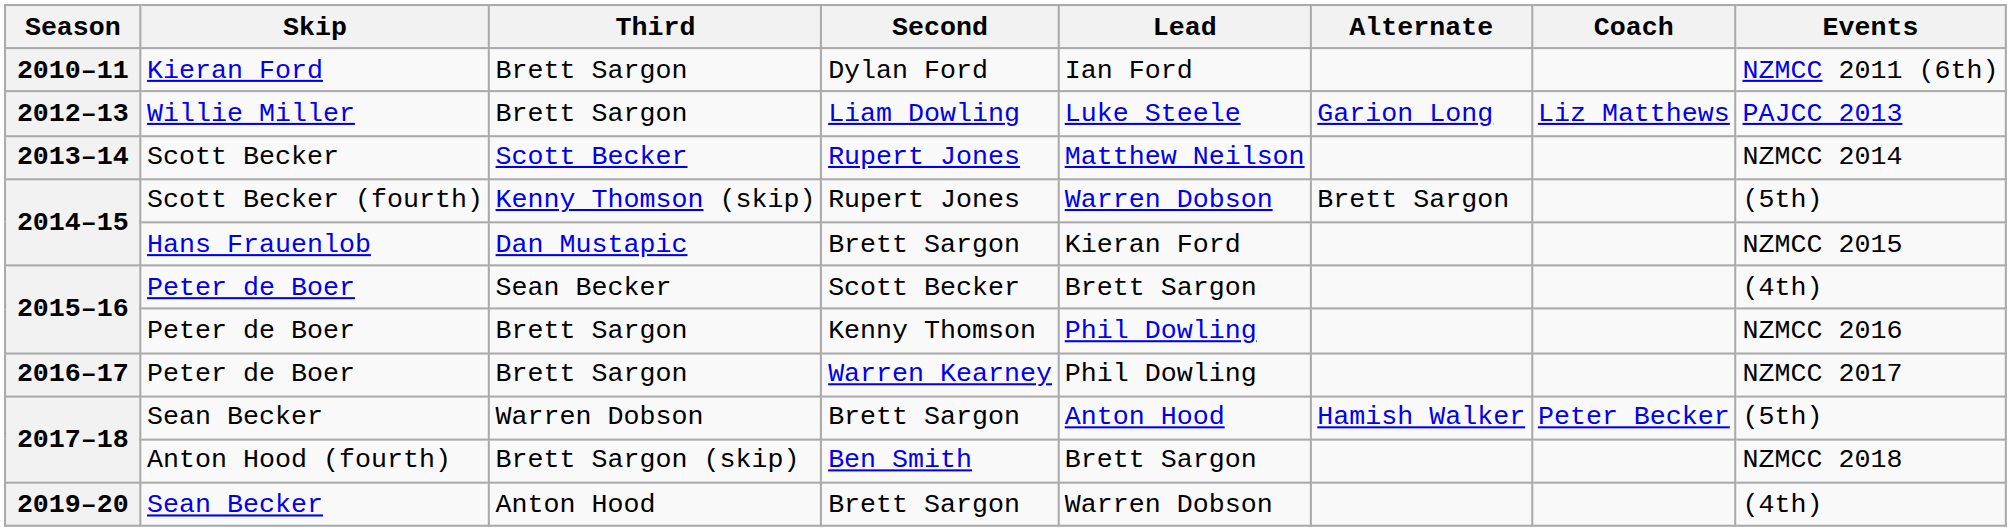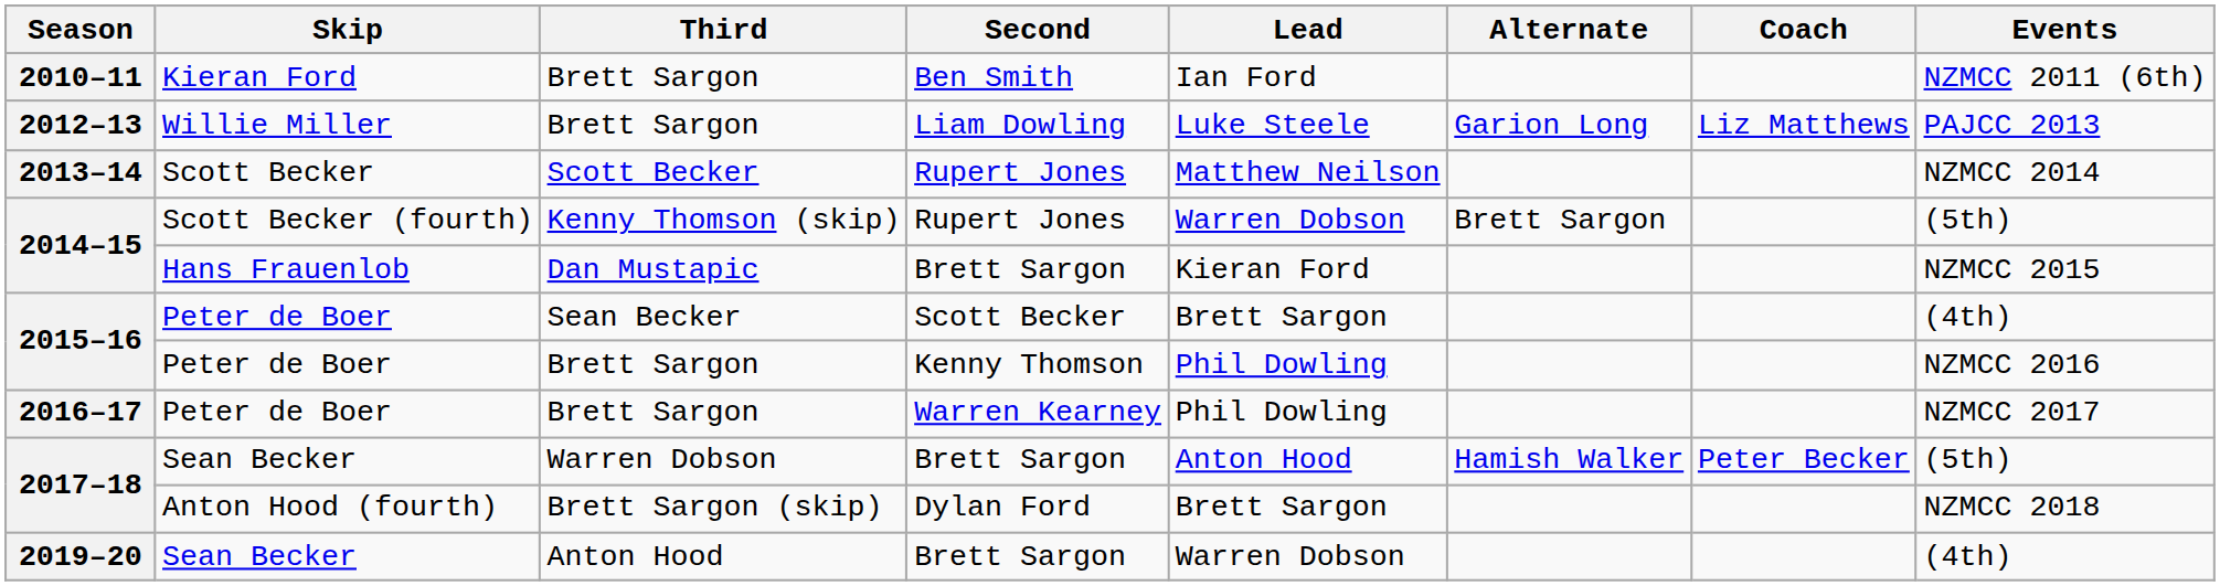 <table class="wikitable">
 <tr>
 <th scope="col" width=60>Season</th>
 <th scope="col">Skip</th>
 <th scope="col">Third</th>
 <th scope="col">Second</th>
 <th scope="col">Lead</th>
 <th scope="col">Alternate</th>
 <th scope="col">Coach</th>
 <th scope="col">Events</th>
 </tr>
 <tr>
 <th scope="row">2010–11</th>
 <td><a href='#'>Kieran Ford</a></td>
 <td>Brett Sargon</td>
-<td>Dylan Ford</td>
+<td><a href='#'>Ben Smith</a></td>
 <td>Ian Ford</td>
 <td></td>
 <td></td>
 <td><a href='#'>NZMCC</a> 2011 (6th)</td>
 </tr>
 <tr>
 <th scope="row">2012–13</th>
 <td><a href='#'>Willie Miller</a></td>
 <td>Brett Sargon</td>
 <td><a href='#'>Liam Dowling</a></td>
 <td><a href='#'>Luke Steele</a></td>
 <td><a href='#'>Garion Long</a></td>
 <td><a href='#'>Liz Matthews</a></td>
 <td><a href='#'>PAJCC 2013</a> </td>
 </tr>
 <tr>
 <th scope="row">2013–14</th>
 <td>Scott Becker</td>
 <td><a href='#'>Scott Becker</a></td>
 <td><a href='#'>Rupert Jones</a></td>
 <td><a href='#'>Matthew Neilson</a></td>
 <td></td>
 <td></td>
 <td>NZMCC 2014 </td>
 </tr>
 <tr>
 <th scope="row" rowspan=2>2014–15</th>
 <td>Scott Becker (fourth)</td>
 <td><a href='#'>Kenny Thomson</a> (skip)</td>
 <td>Rupert Jones</td>
 <td><a href='#'>Warren Dobson</a></td>
 <td>Brett Sargon</td>
 <td></td>
 <td> (5th)</td>
 </tr>
 <tr>
 <td><a href='#'>Hans Frauenlob</a></td>
 <td><a href='#'>Dan Mustapic</a></td>
 <td>Brett Sargon</td>
 <td>Kieran Ford</td>
 <td></td>
 <td></td>
 <td>NZMCC 2015 </td>
 </tr>
 <tr>
 <th scope="row" rowspan=2>2015–16</th>
 <td><a href='#'>Peter de Boer</a></td>
 <td>Sean Becker</td>
 <td>Scott Becker</td>
 <td>Brett Sargon</td>
 <td></td>
 <td></td>
 <td> (4th)</td>
 </tr>
 <tr>
 <td>Peter de Boer</td>
 <td>Brett Sargon</td>
 <td>Kenny Thomson</td>
 <td><a href='#'>Phil Dowling</a></td>
 <td></td>
 <td></td>
 <td>NZMCC 2016 </td>
 </tr>
 <tr>
 <th scope="row">2016–17</th>
 <td>Peter de Boer</td>
 <td>Brett Sargon</td>
 <td><a href='#'>Warren Kearney</a></td>
 <td>Phil Dowling</td>
 <td></td>
 <td></td>
 <td>NZMCC 2017 </td>
 </tr>
 <tr>
 <th scope="row" rowspan=2>2017–18</th>
 <td>Sean Becker</td>
 <td>Warren Dobson</td>
 <td>Brett Sargon</td>
 <td><a href='#'>Anton Hood</a></td>
 <td><a href='#'>Hamish Walker</a></td>
 <td><a href='#'>Peter Becker</a></td>
 <td> (5th)</td>
 </tr>
 <tr>
 <td>Anton Hood (fourth)</td>
 <td>Brett Sargon (skip)</td>
-<td><a href='#'>Ben Smith</a></td>
+<td>Dylan Ford</td>
 <td>Brett Sargon</td>
 <td></td>
 <td></td>
 <td>NZMCC 2018 </td>
 </tr>
 <tr>
 <th scope="row">2019–20</th>
 <td><a href='#'>Sean Becker</a></td>
 <td>Anton Hood</td>
 <td>Brett Sargon</td>
 <td>Warren Dobson</td>
 <td></td>
 <td></td>
 <td> (4th)</td>
 </tr>
 </table>
